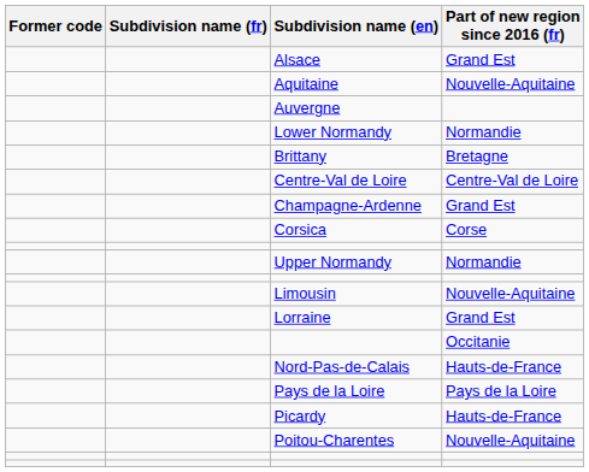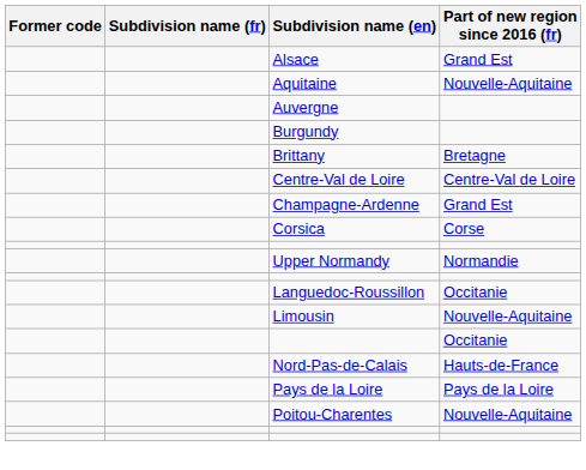 <table class="wikitable sortable mw-collapsible">
 <tr>
 <th scope="col">Former code</th>
 <th scope="col">Subdivision name (<a href='#'>fr</a>)</th>
 <th scope="col">Subdivision name (<a href='#'>en</a>)</th>
 <th scope="col">Part of new region<br>since 2016 (<a href='#'>fr</a>)</th>
 </tr>
 <tr>
 <td></td>
 <td></td>
 <td><a href='#'>Alsace</a></td>
 <td><a href='#'>Grand Est</a></td>
 </tr>
 <tr>
 <td></td>
 <td></td>
 <td><a href='#'>Aquitaine</a></td>
 <td><a href='#'>Nouvelle-Aquitaine</a></td>
 </tr>
 <tr>
 <td></td>
 <td></td>
 <td><a href='#'>Auvergne</a></td>
 <td></td>
 </tr>
 <tr>
 <td></td>
 <td></td>
-<td><a href='#'>Lower Normandy</a></td>
-<td><a href='#'>Normandie</a></td>
+<td><a href='#'>Burgundy</a></td>
+<td></td>
 </tr>
 <tr>
 <td></td>
 <td></td>
 <td><a href='#'>Brittany</a></td>
 <td><a href='#'>Bretagne</a></td>
 </tr>
 <tr>
 <td></td>
 <td></td>
 <td><a href='#'>Centre-Val de Loire</a></td>
 <td><a href='#'>Centre-Val de Loire</a></td>
 </tr>
 <tr>
 <td></td>
 <td></td>
 <td><a href='#'>Champagne-Ardenne</a></td>
 <td><a href='#'>Grand Est</a></td>
 </tr>
 <tr>
 <td></td>
 <td></td>
 <td><a href='#'>Corsica</a></td>
 <td><a href='#'>Corse</a></td>
 </tr>
 <tr>
 <td></td>
 <td></td>
 <td></td>
 <td></td>
 </tr>
 <tr>
 <td></td>
 <td></td>
 <td><a href='#'>Upper Normandy</a></td>
 <td><a href='#'>Normandie</a></td>
 </tr>
 <tr>
 <td></td>
 <td></td>
 <td></td>
 <td></td>
 </tr>
 <tr>
 <td></td>
 <td></td>
-<td><a href='#'>Limousin</a></td>
-<td><a href='#'>Nouvelle-Aquitaine</a></td>
+<td><a href='#'>Languedoc-Roussillon</a></td>
+<td><a href='#'>Occitanie</a></td>
 </tr>
 <tr>
 <td></td>
 <td></td>
-<td><a href='#'>Lorraine</a></td>
-<td><a href='#'>Grand Est</a></td>
+<td><a href='#'>Limousin</a></td>
+<td><a href='#'>Nouvelle-Aquitaine</a></td>
 </tr>
 <tr>
 <td></td>
 <td></td>
 <td></td>
 <td><a href='#'>Occitanie</a></td>
 </tr>
 <tr>
 <td></td>
 <td></td>
 <td><a href='#'>Nord-Pas-de-Calais</a></td>
 <td><a href='#'>Hauts-de-France</a></td>
 </tr>
 <tr>
 <td></td>
 <td></td>
 <td><a href='#'>Pays de la Loire</a></td>
 <td><a href='#'>Pays de la Loire</a></td>
 </tr>
 <tr>
 <td></td>
 <td></td>
-<td><a href='#'>Picardy</a></td>
-<td><a href='#'>Hauts-de-France</a></td>
-</tr>
-<tr>
-<td></td>
-<td></td>
 <td><a href='#'>Poitou-Charentes</a></td>
 <td><a href='#'>Nouvelle-Aquitaine</a></td>
 </tr>
 <tr>
 <td></td>
 <td></td>
 <td></td>
 <td></td>
 </tr>
 <tr>
 <td></td>
 <td></td>
 <td></td>
 <td></td>
 </tr>
 </table>
